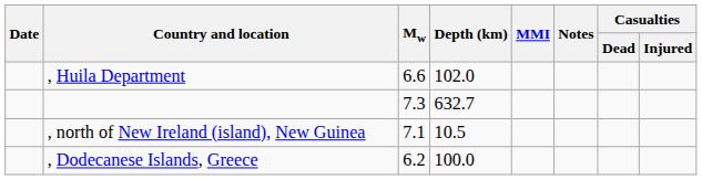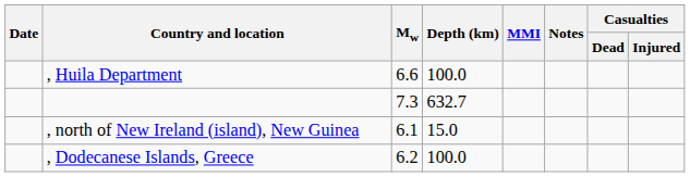 <table class="wikitable sortable sort-under" style="border:1px black; margin-left:1em;">
 <tr>
 <th rowspan="2"><small>Date</small></th>
 <th rowspan="2" style="width: 310px"><small>Country and location</small></th>
 <th rowspan="2"><small>M<sub>w</sub></small></th>
 <th rowspan="2"><small>Depth (km)</small></th>
 <th rowspan="2"><small><a href='#'>MMI</a></small></th>
 <th rowspan="2" class="unsortable"><small>Notes</small></th>
 <th colspan="2"><small>Casualties</small></th>
 </tr>
 <tr>
 <th><small>Dead</small></th>
 <th><small>Injured</small></th>
 </tr>
 <tr>
 <td></td>
 <td>, <a href='#'>Huila Department</a></td>
 <td>6.6</td>
-<td>102.0</td>
+<td>100.0</td>
 <td></td>
 <td></td>
 <td></td>
 <td></td>
 </tr>
 <tr>
 <td></td>
 <td></td>
 <td>7.3</td>
 <td>632.7</td>
 <td></td>
 <td></td>
 <td></td>
 <td></td>
 </tr>
 <tr>
 <td></td>
 <td>, north of <a href='#'>New Ireland (island)</a>, <a href='#'>New Guinea</a></td>
-<td>7.1</td>
-<td>10.5</td>
+<td>6.1</td>
+<td>15.0</td>
 <td></td>
 <td></td>
 <td></td>
 <td></td>
 </tr>
 <tr>
 <td></td>
 <td>, <a href='#'>Dodecanese Islands</a>, <a href='#'>Greece</a></td>
 <td>6.2</td>
 <td>100.0</td>
 <td></td>
 <td></td>
 <td></td>
 <td></td>
 </tr>
 </table>
